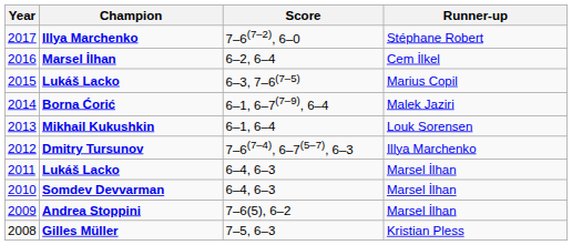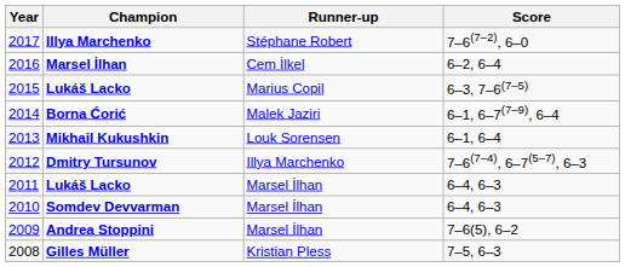 <table class="wikitable" style="font-size:90%">
 <tr>
 <th>Year</th>
 <th width="200">Champion</th>
+<th width="200">Runner-up</th>
 <th width="175">Score</th>
-<th width="200">Runner-up</th>
 </tr>
 <tr>
 <td><a href='#'>2017</a></td>
 <td> <strong><a href='#'>Illya Marchenko</a></strong></td>
+<td> <a href='#'>Stéphane Robert</a></td>
 <td>7–6<sup>(7–2)</sup>, 6–0</td>
-<td> <a href='#'>Stéphane Robert</a></td>
 </tr>
 <tr>
 <td><a href='#'>2016</a></td>
 <td> <strong><a href='#'>Marsel İlhan</a></strong></td>
+<td> <a href='#'>Cem İlkel</a></td>
 <td>6–2, 6–4</td>
-<td> <a href='#'>Cem İlkel</a></td>
 </tr>
 <tr>
 <td><a href='#'>2015</a></td>
 <td> <strong><a href='#'>Lukáš Lacko</a></strong></td>
+<td> <a href='#'>Marius Copil</a></td>
 <td>6–3, 7–6<sup>(7–5)</sup></td>
-<td> <a href='#'>Marius Copil</a></td>
 </tr>
 <tr>
 <td><a href='#'>2014</a></td>
 <td> <strong><a href='#'>Borna Ćorić</a></strong></td>
+<td> <a href='#'>Malek Jaziri</a></td>
 <td>6–1, 6–7<sup>(7–9)</sup>, 6–4</td>
-<td> <a href='#'>Malek Jaziri</a></td>
 </tr>
 <tr>
 <td><a href='#'>2013</a></td>
 <td> <strong><a href='#'>Mikhail Kukushkin</a></strong></td>
+<td> <a href='#'>Louk Sorensen</a></td>
 <td>6–1, 6–4</td>
-<td> <a href='#'>Louk Sorensen</a></td>
 </tr>
 <tr>
 <td><a href='#'>2012</a></td>
 <td> <strong><a href='#'>Dmitry Tursunov</a></strong></td>
+<td> <a href='#'>Illya Marchenko</a></td>
 <td>7–6<sup>(7–4)</sup>, 6–7<sup>(5–7)</sup>, 6–3</td>
-<td> <a href='#'>Illya Marchenko</a></td>
 </tr>
 <tr>
 <td><a href='#'>2011</a></td>
 <td> <strong><a href='#'>Lukáš Lacko</a></strong></td>
+<td> <a href='#'>Marsel İlhan</a></td>
 <td>6–4, 6–3</td>
-<td> <a href='#'>Marsel İlhan</a></td>
 </tr>
 <tr>
 <td><a href='#'>2010</a></td>
 <td> <strong><a href='#'>Somdev Devvarman</a></strong></td>
+<td> <a href='#'>Marsel İlhan</a></td>
 <td>6–4, 6–3</td>
-<td> <a href='#'>Marsel İlhan</a></td>
 </tr>
 <tr>
 <td><a href='#'>2009</a></td>
 <td> <strong><a href='#'>Andrea Stoppini</a></strong></td>
+<td> <a href='#'>Marsel İlhan</a></td>
 <td>7–6(5), 6–2</td>
-<td> <a href='#'>Marsel İlhan</a></td>
 </tr>
 <tr>
 <td>2008</td>
 <td> <strong><a href='#'>Gilles Müller</a></strong></td>
+<td> <a href='#'>Kristian Pless</a></td>
 <td>7–5, 6–3</td>
-<td> <a href='#'>Kristian Pless</a></td>
 </tr>
 </table>
